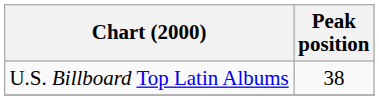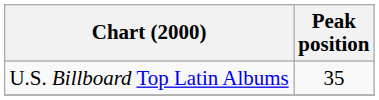 <table class="wikitable sortable">
 <tr>
 <th align="left">Chart (2000)</th>
 <th align="left">Peak<br>position</th>
 </tr>
 <tr>
 <td align="left">U.S. <em>Billboard</em> <a href='#'>Top Latin Albums</a></td>
-<td align="center">38</td>
+<td align="center">35</td>
 </tr>
 <tr>
 </tr>
 </table>
